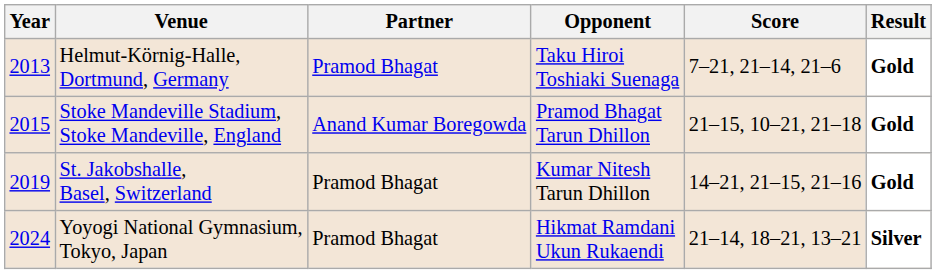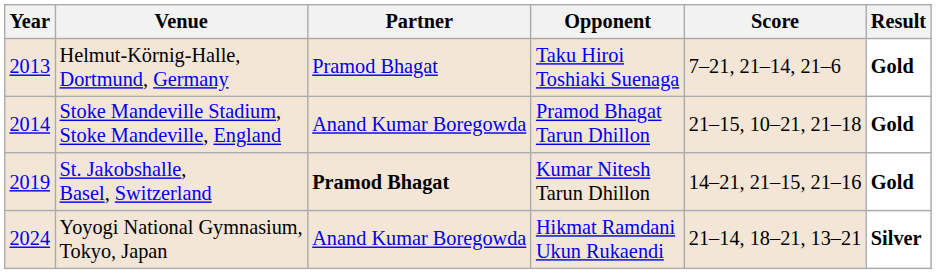 <table class="sortable wikitable" style="font-size: 90%;">
 <tr>
 <th>Year</th>
 <th>Venue</th>
 <th>Partner</th>
 <th>Opponent</th>
 <th>Score</th>
 <th>Result</th>
 </tr>
 <tr style="background:#F3E6D7">
 <td align="center"><a href='#'>2013</a></td>
 <td align="left">Helmut-Körnig-Halle,<br><a href='#'>Dortmund</a>, <a href='#'>Germany</a></td>
 <td align="left"> <a href='#'>Pramod Bhagat</a></td>
 <td align="left"> <a href='#'>Taku Hiroi</a> <br>  <a href='#'>Toshiaki Suenaga</a></td>
 <td align="left">7–21, 21–14, 21–6</td>
 <td style="text-align:left; background:white"> <strong>Gold</strong></td>
 </tr>
 <tr style="background:#F3E6D7">
-<td align="center"><a href='#'>2015</a></td>
+<td align="center"><a href='#'>2014</a></td>
 <td align="left"><a href='#'>Stoke Mandeville Stadium</a>,<br><a href='#'>Stoke Mandeville</a>, <a href='#'>England</a></td>
 <td align="left"> <a href='#'>Anand Kumar Boregowda</a></td>
 <td align="left"> <a href='#'>Pramod Bhagat</a><br>  <a href='#'>Tarun Dhillon</a></td>
 <td align="left">21–15, 10–21, 21–18</td>
 <td style="text-align:left; background:white"> <strong>Gold</strong></td>
 </tr>
 <tr style="background:#F3E6D7">
 <td align="center"><a href='#'>2019</a></td>
 <td align="left"><a href='#'>St. Jakobshalle</a>,<br><a href='#'>Basel</a>, <a href='#'>Switzerland</a></td>
-<td align="left"> Pramod Bhagat</td>
+<td align="left"><strong> Pramod Bhagat</strong></td>
 <td align="left"> <a href='#'>Kumar Nitesh</a> <br>  Tarun Dhillon</td>
 <td align="left">14–21, 21–15, 21–16</td>
 <td style="text-align:left; background:white"> <strong>Gold</strong></td>
 </tr>
 <tr style="background:#F3E6D7">
 <td align="center"><a href='#'>2024</a></td>
 <td align="left">Yoyogi National Gymnasium,<br>Tokyo, Japan</td>
-<td align="left"> Pramod Bhagat</td>
+<td align="left"> <a href='#'>Anand Kumar Boregowda</a></td>
 <td align="left"> <a href='#'>Hikmat Ramdani</a><br>  <a href='#'>Ukun Rukaendi</a></td>
 <td align="left">21–14, 18–21, 13–21</td>
 <td style="text-align:left; background:white"> <strong>Silver</strong></td>
 </tr>
 </table>
